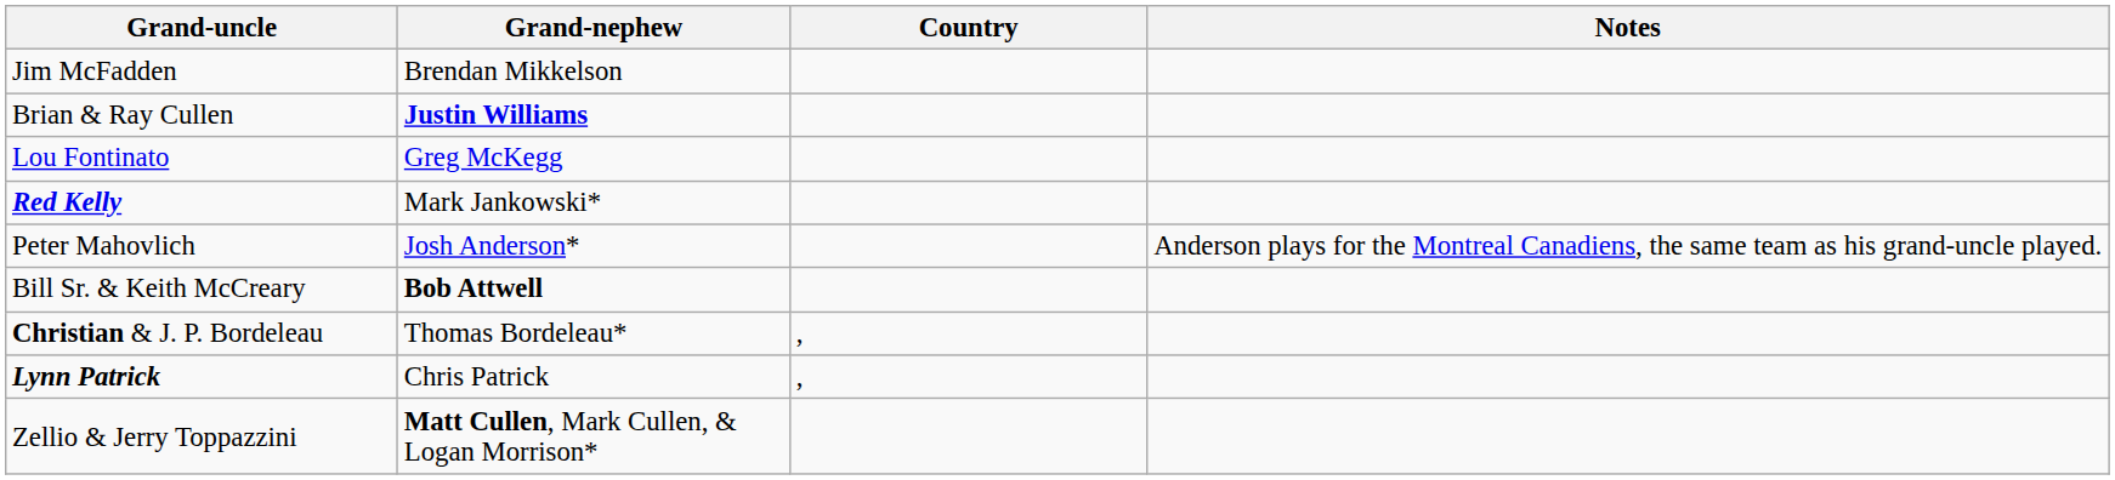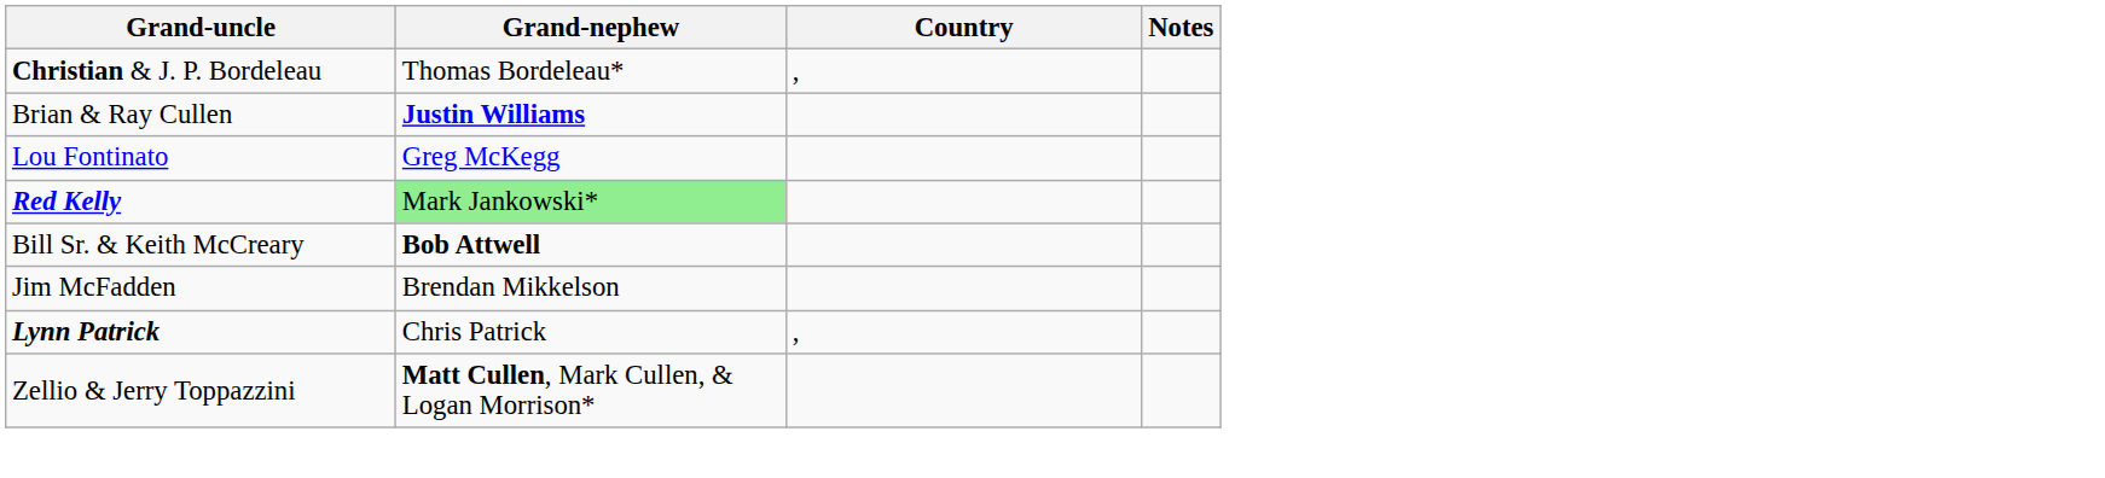 <table class="wikitable sortable">
 <tr>
 <th style="width:220px;">Grand-uncle</th>
 <th style="width:220px;">Grand-nephew</th>
 <th style="width:200px;">Country</th>
 <th style="width:*;">Notes</th>
 </tr>
 <tr>
-<td>Jim McFadden</td>
-<td>Brendan Mikkelson</td>
-<td></td>
+<td><strong>Christian</strong> & J. P. Bordeleau</td>
+<td>Thomas Bordeleau*</td>
+<td>, </td>
 <td></td>
 </tr>
 <tr>
 <td>Brian & Ray Cullen</td>
 <td><strong><a href='#'>Justin Williams</a></strong></td>
 <td></td>
 <td></td>
 </tr>
 <tr>
 <td><a href='#'>Lou Fontinato</a></td>
 <td><a href='#'>Greg McKegg</a></td>
 <td></td>
 <td></td>
 </tr>
 <tr>
 <td><strong><em><a href='#'>Red Kelly</a></em></strong></td>
-<td>Mark Jankowski*</td>
+<td style="background: lightgreen;">Mark Jankowski*</td>
 <td></td>
 <td></td>
-</tr>
-<tr>
-<td>Peter Mahovlich</td>
-<td><a href='#'>Josh Anderson</a>*</td>
-<td></td>
-<td>Anderson plays for the <a href='#'>Montreal Canadiens</a>, the same team as his grand-uncle played.</td>
 </tr>
 <tr>
 <td>Bill Sr. & Keith McCreary</td>
 <td><strong>Bob Attwell</strong></td>
 <td></td>
 <td></td>
 </tr>
 <tr>
-<td><strong>Christian</strong> & J. P. Bordeleau</td>
-<td>Thomas Bordeleau*</td>
-<td>, </td>
+<td>Jim McFadden</td>
+<td>Brendan Mikkelson</td>
+<td></td>
 <td></td>
 </tr>
 <tr>
 <td><strong><em>Lynn Patrick</em></strong></td>
 <td>Chris Patrick</td>
 <td>, </td>
 <td></td>
 </tr>
 <tr>
 <td>Zellio & Jerry Toppazzini</td>
 <td><strong>Matt Cullen</strong>, Mark Cullen, & Logan Morrison*</td>
 <td></td>
 <td></td>
 </tr>
 </table>
